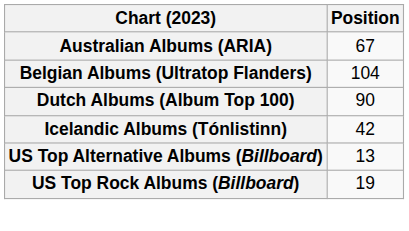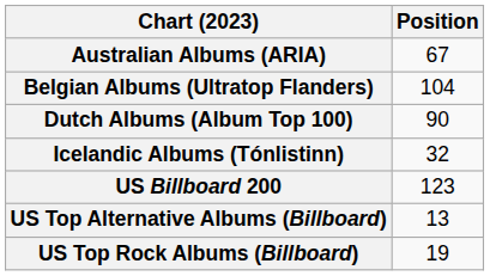 <table class="wikitable sortable plainrowheaders" style="text-align:center">
 <tr>
 <th scope="col">Chart (2023)</th>
 <th scope="col">Position</th>
 </tr>
 <tr>
 <th scope="row">Australian Albums (ARIA)</th>
 <td>67</td>
 </tr>
 <tr>
 <th scope="row">Belgian Albums (Ultratop Flanders)</th>
 <td>104</td>
 </tr>
 <tr>
 <th scope="row">Dutch Albums (Album Top 100)</th>
 <td>90</td>
 </tr>
 <tr>
 <th scope="row">Icelandic Albums (Tónlistinn)</th>
-<td>42</td>
+<td>32</td>
+</tr>
+<tr>
+<th scope="row">US <em>Billboard</em> 200</th>
+<td>123</td>
 </tr>
 <tr>
 <th scope="row">US Top Alternative Albums (<em>Billboard</em>)</th>
 <td>13</td>
 </tr>
 <tr>
 <th scope="row">US Top Rock Albums (<em>Billboard</em>)</th>
 <td>19</td>
 </tr>
 </table>
